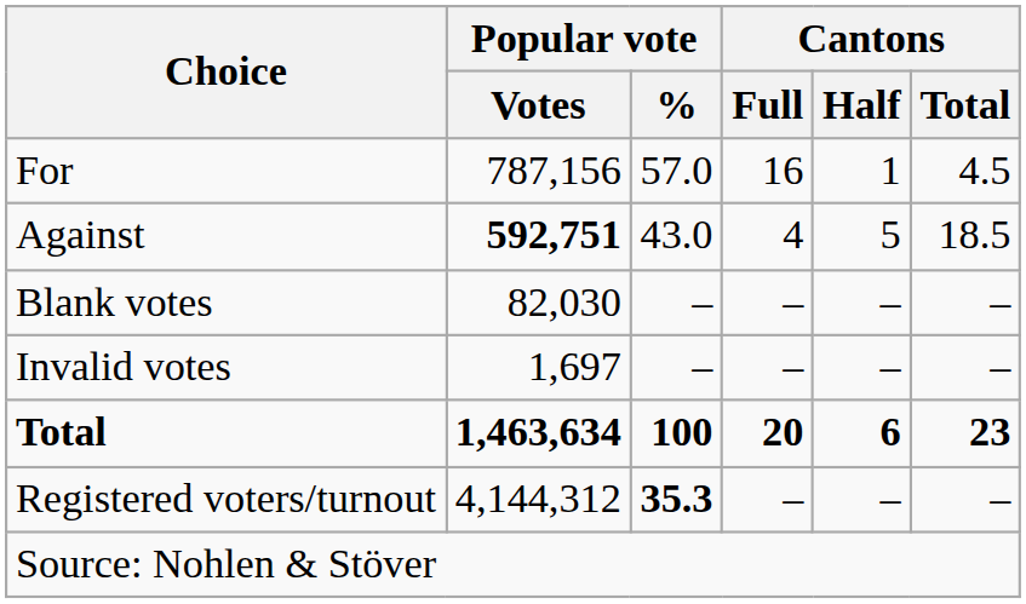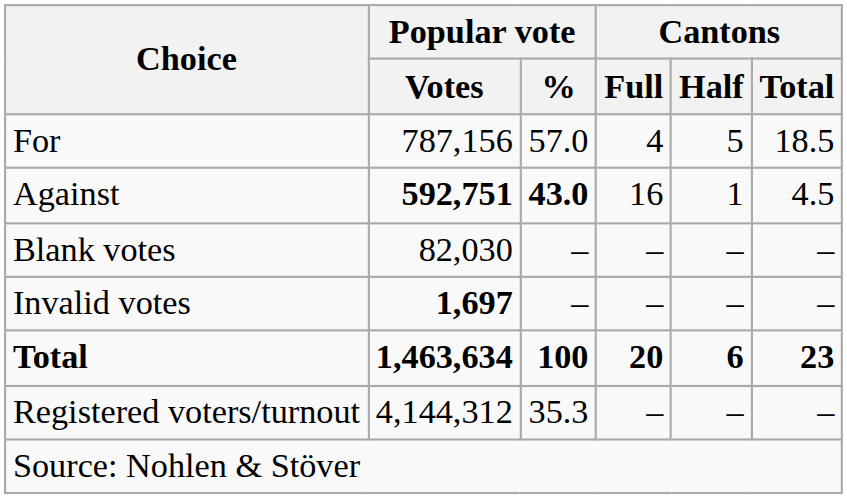 <table class=wikitable style=text-align:right>
 <tr>
 <th rowspan=2>Choice</th>
 <th colspan=2>Popular vote</th>
 <th colspan=3>Cantons</th>
 </tr>
 <tr>
 <th>Votes</th>
 <th>%</th>
 <th>Full</th>
 <th>Half</th>
 <th>Total</th>
 </tr>
 <tr>
 <td align=left>For</td>
 <td>787,156</td>
 <td>57.0</td>
-<td>16</td>
-<td>1</td>
-<td>4.5</td>
+<td>4</td>
+<td>5</td>
+<td>18.5</td>
 </tr>
 <tr>
 <td align=left>Against</td>
 <td><strong>592,751</strong></td>
-<td>43.0</td>
-<td>4</td>
-<td>5</td>
-<td>18.5</td>
+<td><strong>43.0</strong></td>
+<td>16</td>
+<td>1</td>
+<td>4.5</td>
 </tr>
 <tr>
 <td align=left>Blank votes</td>
 <td>82,030</td>
 <td>–</td>
 <td>–</td>
 <td>–</td>
 <td>–</td>
 </tr>
 <tr>
 <td align=left>Invalid votes</td>
-<td>1,697</td>
+<td><strong>1,697</strong></td>
 <td>–</td>
 <td>–</td>
 <td>–</td>
 <td>–</td>
 </tr>
 <tr>
 <td align=left><strong>Total</strong></td>
 <td><strong>1,463,634</strong></td>
 <td><strong>100</strong></td>
 <td><strong>20</strong></td>
 <td><strong>6</strong></td>
 <td><strong>23</strong></td>
 </tr>
 <tr>
 <td align=left>Registered voters/turnout</td>
 <td>4,144,312</td>
-<td><strong>35.3</strong></td>
+<td>35.3</td>
 <td>–</td>
 <td>–</td>
 <td>–</td>
 </tr>
 <tr>
 <td align=left colspan=11>Source: Nohlen & Stöver</td>
 </tr>
 </table>
